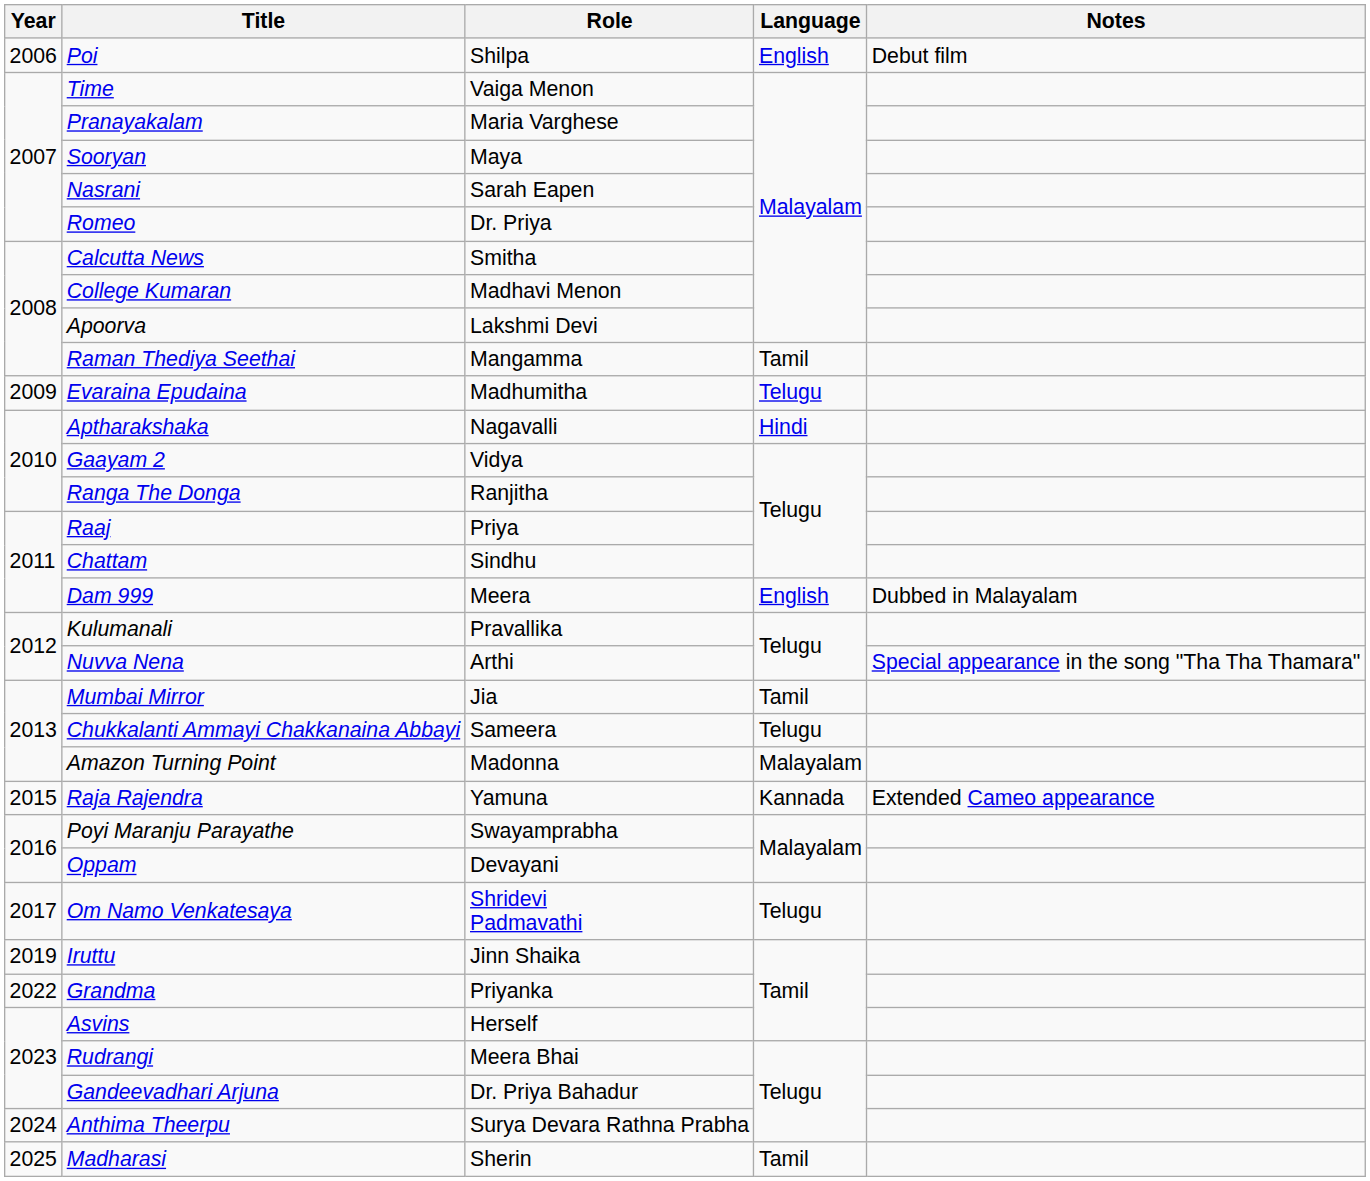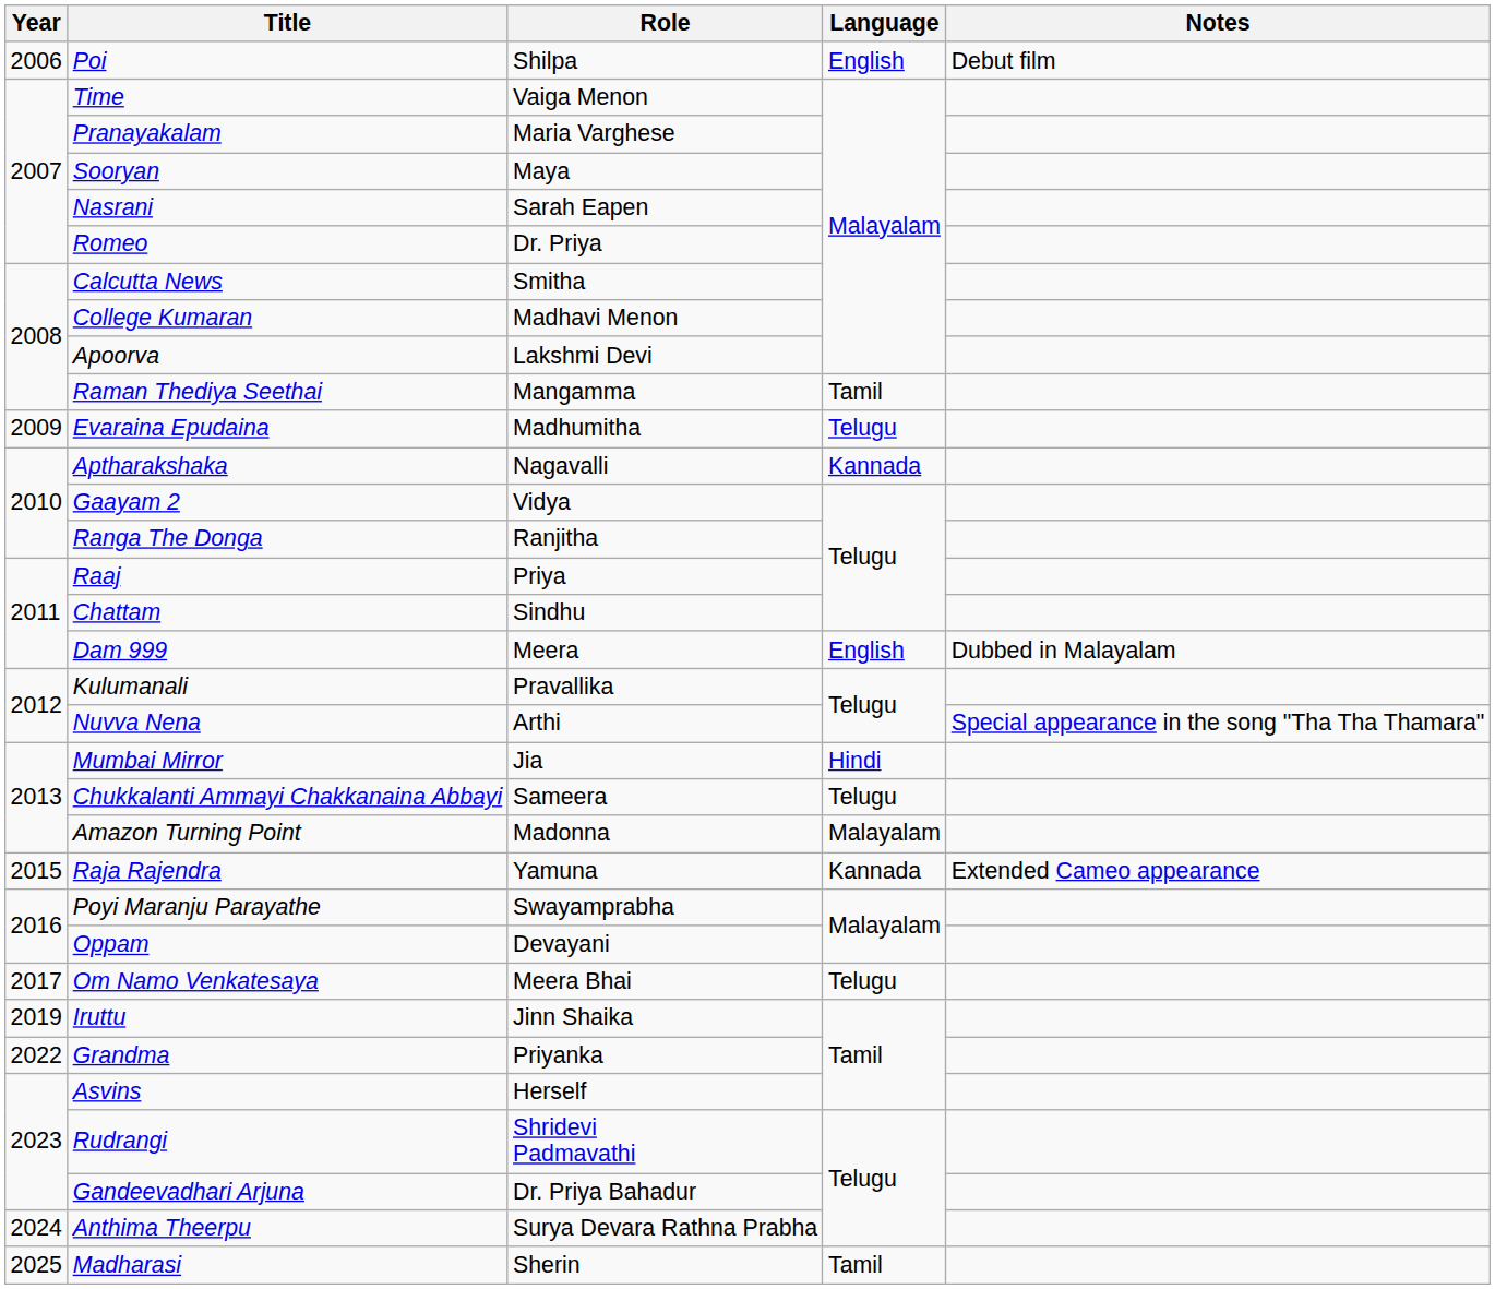 <table class="wikitable sortable">
 <tr>
 <th>Year</th>
 <th>Title</th>
 <th>Role</th>
 <th>Language</th>
 <th class="unsortable">Notes</th>
 </tr>
 <tr>
 <td>2006</td>
 <td><em><a href='#'>Poi</a></em></td>
 <td>Shilpa</td>
 <td><a href='#'>English</a></td>
 <td>Debut film</td>
 </tr>
 <tr>
 <td rowspan=5>2007</td>
 <td><em><a href='#'>Time</a></em></td>
 <td>Vaiga Menon</td>
 <td rowspan=8><a href='#'>Malayalam</a></td>
 <td></td>
 </tr>
 <tr>
 <td><em><a href='#'>Pranayakalam</a></em></td>
 <td>Maria Varghese</td>
 <td></td>
 </tr>
 <tr>
 <td><em><a href='#'>Sooryan</a></em></td>
 <td>Maya</td>
 <td></td>
 </tr>
 <tr>
 <td><em><a href='#'>Nasrani</a></em></td>
 <td>Sarah Eapen</td>
 <td></td>
 </tr>
 <tr>
 <td><em><a href='#'>Romeo</a></em></td>
 <td>Dr. Priya</td>
 <td></td>
 </tr>
 <tr>
 <td rowspan=4>2008</td>
 <td><em><a href='#'>Calcutta News</a></em></td>
 <td>Smitha</td>
 <td></td>
 </tr>
 <tr>
 <td><em><a href='#'>College Kumaran</a></em></td>
 <td>Madhavi Menon</td>
 <td></td>
 </tr>
 <tr>
 <td><em>Apoorva</em></td>
 <td>Lakshmi Devi</td>
 <td></td>
 </tr>
 <tr>
 <td><em><a href='#'>Raman Thediya Seethai</a></em></td>
 <td>Mangamma</td>
 <td>Tamil</td>
 <td></td>
 </tr>
 <tr>
 <td>2009</td>
 <td><em><a href='#'>Evaraina Epudaina</a></em></td>
 <td>Madhumitha</td>
 <td><a href='#'>Telugu</a></td>
 <td></td>
 </tr>
 <tr>
 <td rowspan=3>2010</td>
 <td><em><a href='#'>Aptharakshaka</a></em></td>
 <td>Nagavalli</td>
-<td><a href='#'>Hindi</a></td>
+<td><a href='#'>Kannada</a></td>
 <td></td>
 </tr>
 <tr>
 <td><em><a href='#'>Gaayam 2</a></em></td>
 <td>Vidya</td>
 <td rowspan=4>Telugu</td>
 <td></td>
 </tr>
 <tr>
 <td><em><a href='#'>Ranga The Donga</a></em></td>
 <td>Ranjitha</td>
 <td></td>
 </tr>
 <tr>
 <td rowspan=3>2011</td>
 <td><em><a href='#'>Raaj</a></em></td>
 <td>Priya</td>
 <td></td>
 </tr>
 <tr>
 <td><em><a href='#'>Chattam</a></em></td>
 <td>Sindhu</td>
 <td></td>
 </tr>
 <tr>
 <td><em><a href='#'>Dam 999</a></em></td>
 <td>Meera</td>
 <td><a href='#'>English</a></td>
 <td>Dubbed in Malayalam</td>
 </tr>
 <tr>
 <td rowspan=2>2012</td>
 <td><em>Kulumanali</em></td>
 <td>Pravallika</td>
 <td rowspan="2">Telugu</td>
 <td></td>
 </tr>
 <tr>
 <td><em><a href='#'>Nuvva Nena</a></em></td>
 <td>Arthi</td>
 <td><a href='#'>Special appearance</a> in the song "Tha Tha Thamara"</td>
 </tr>
 <tr>
 <td rowspan=3>2013</td>
 <td><em><a href='#'>Mumbai Mirror</a></em></td>
 <td>Jia</td>
-<td>Tamil</td>
+<td><a href='#'>Hindi</a></td>
 <td></td>
 </tr>
 <tr>
 <td><em><a href='#'>Chukkalanti Ammayi Chakkanaina Abbayi</a></em></td>
 <td>Sameera</td>
 <td>Telugu</td>
 <td></td>
 </tr>
 <tr>
 <td><em>Amazon Turning Point </em></td>
 <td>Madonna</td>
 <td>Malayalam</td>
 <td></td>
 </tr>
 <tr>
 <td>2015</td>
 <td><em><a href='#'>Raja Rajendra</a></em></td>
 <td>Yamuna</td>
 <td>Kannada</td>
 <td>Extended <a href='#'>Cameo appearance</a></td>
 </tr>
 <tr>
 <td rowspan=2>2016</td>
 <td><em>Poyi Maranju Parayathe</em></td>
 <td>Swayamprabha</td>
 <td rowspan="2">Malayalam</td>
 <td></td>
 </tr>
 <tr>
 <td><em><a href='#'>Oppam</a></em></td>
 <td>Devayani</td>
 <td></td>
 </tr>
 <tr>
 <td>2017</td>
 <td><em><a href='#'>Om Namo Venkatesaya</a></em></td>
-<td><a href='#'>Shridevi</a><br><a href='#'>Padmavathi</a></td>
+<td>Meera Bhai</td>
 <td>Telugu</td>
 <td></td>
 </tr>
 <tr>
 <td>2019</td>
 <td><em><a href='#'>Iruttu</a></em></td>
 <td>Jinn Shaika</td>
 <td rowspan=3>Tamil</td>
 <td></td>
 </tr>
 <tr>
 <td>2022</td>
 <td><em><a href='#'>Grandma</a></em></td>
 <td>Priyanka</td>
 <td></td>
 </tr>
 <tr>
 <td rowspan=3>2023</td>
 <td><em><a href='#'>Asvins</a></em></td>
 <td>Herself</td>
 <td></td>
 </tr>
 <tr>
 <td><em><a href='#'>Rudrangi</a></em></td>
-<td>Meera Bhai</td>
+<td><a href='#'>Shridevi</a><br><a href='#'>Padmavathi</a></td>
 <td rowspan=3>Telugu</td>
 <td></td>
 </tr>
 <tr>
 <td><em><a href='#'>Gandeevadhari Arjuna</a></em></td>
 <td>Dr. Priya Bahadur</td>
 <td></td>
 </tr>
 <tr>
 <td>2024</td>
 <td><em><a href='#'>Anthima Theerpu</a></em></td>
 <td>Surya Devara Rathna Prabha</td>
 <td></td>
 </tr>
 <tr>
 <td>2025</td>
 <td><em><a href='#'>Madharasi</a></em></td>
 <td>Sherin</td>
 <td rowspan=3>Tamil</td>
 <td></td>
 </tr>
 </table>
